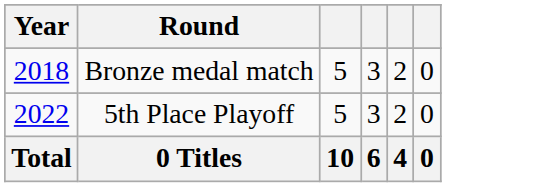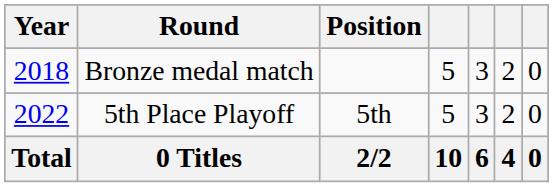 <table class="wikitable" style="text-align: center;">
 <tr>
 <th>Year</th>
 <th>Round</th>
+<th>Position</th>
 <th></th>
 <th></th>
 <th></th>
 <th></th>
 </tr>
 <tr>
 <td> <a href='#'>2018</a></td>
 <td>Bronze medal match</td>
+<td></td>
 <td>5</td>
 <td>3</td>
 <td>2</td>
 <td>0</td>
 </tr>
 <tr>
 <td> <a href='#'>2022</a></td>
 <td>5th Place Playoff</td>
+<td>5th</td>
 <td>5</td>
 <td>3</td>
 <td>2</td>
 <td>0</td>
 </tr>
 <tr>
 <th>Total</th>
 <th>0 Titles</th>
+<th>2/2</th>
 <th>10</th>
 <th>6</th>
 <th>4</th>
 <th>0</th>
 </tr>
 </table>
